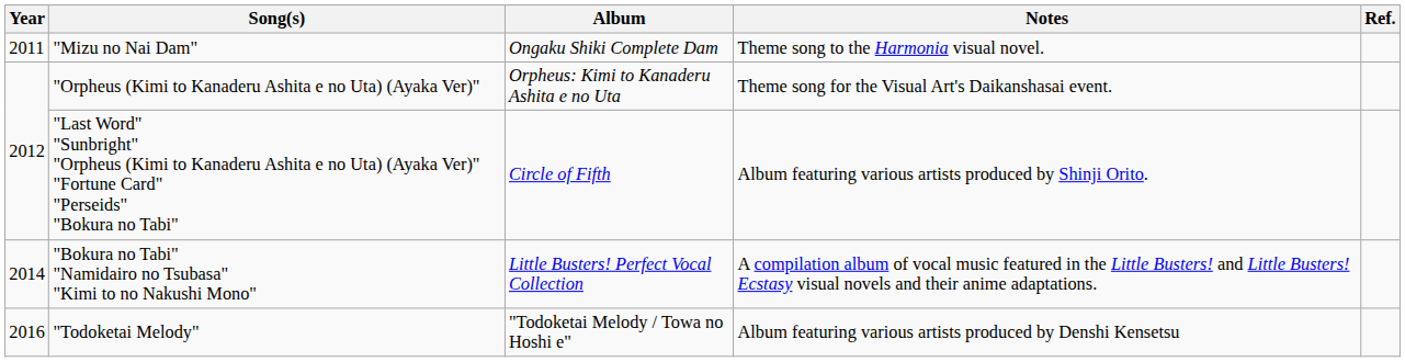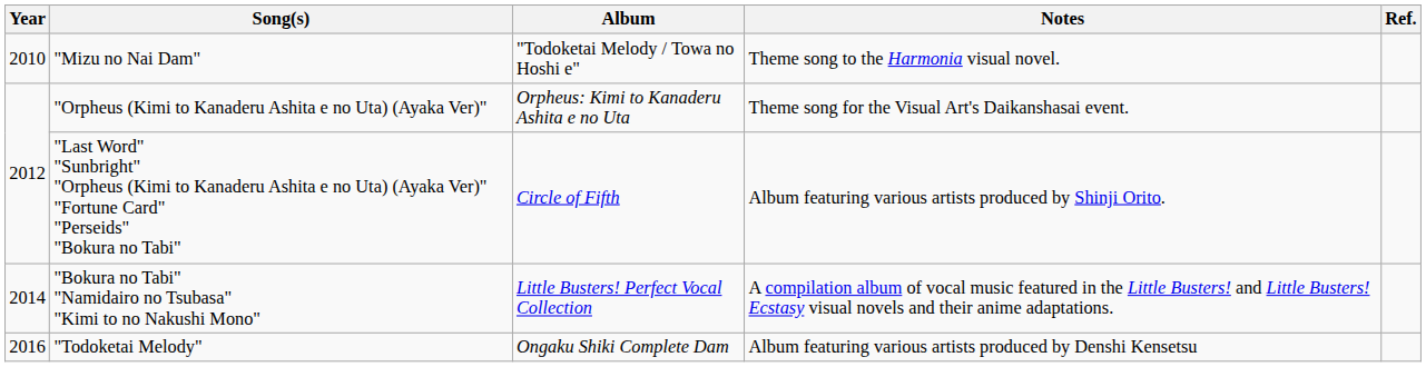 <table class="wikitable" border="1">
 <tr>
 <th rowspan="1">Year</th>
 <th rowspan="1" width="400">Song(s)</th>
 <th rowspan="1">Album</th>
 <th rowspan="1">Notes</th>
 <th rowspan="1">Ref.</th>
 </tr>
 <tr>
-<td>2011</td>
+<td>2010</td>
 <td>"Mizu no Nai Dam"</td>
-<td><em>Ongaku Shiki Complete Dam</em></td>
+<td>"Todoketai Melody / Towa no Hoshi e"</td>
 <td>Theme song to the <em><a href='#'>Harmonia</a></em> visual novel.</td>
 <td></td>
 </tr>
 <tr>
 <td rowspan="2">2012</td>
 <td>"Orpheus (Kimi to Kanaderu Ashita e no Uta) (Ayaka Ver)"</td>
 <td><em>Orpheus: Kimi to Kanaderu Ashita e no Uta</em></td>
 <td>Theme song for the Visual Art's Daikanshasai event.</td>
 <td></td>
 </tr>
 <tr>
 <td>"Last Word"<br>"Sunbright"<br>"Orpheus (Kimi to Kanaderu Ashita e no Uta) (Ayaka Ver)"<br>"Fortune Card"<br>"Perseids"<br>"Bokura no Tabi"</td>
 <td><em><a href='#'>Circle of Fifth</a></em></td>
 <td>Album featuring various artists produced by <a href='#'>Shinji Orito</a>.</td>
 <td></td>
 </tr>
 <tr>
 <td rowspan="1">2014</td>
 <td>"Bokura no Tabi"<br>"Namidairo no Tsubasa"<br>"Kimi to no Nakushi Mono"</td>
 <td><em><a href='#'>Little Busters! Perfect Vocal Collection</a></em></td>
 <td>A <a href='#'>compilation album</a> of vocal music featured in the <em><a href='#'>Little Busters!</a></em> and <em><a href='#'>Little Busters! Ecstasy</a></em> visual novels and their anime adaptations.</td>
 <td></td>
 </tr>
 <tr>
 <td>2016</td>
 <td>"Todoketai Melody"</td>
-<td>"Todoketai Melody / Towa no Hoshi e"</td>
+<td><em>Ongaku Shiki Complete Dam</em></td>
 <td>Album featuring various artists produced by Denshi Kensetsu</td>
 <td></td>
 </tr>
 </table>
